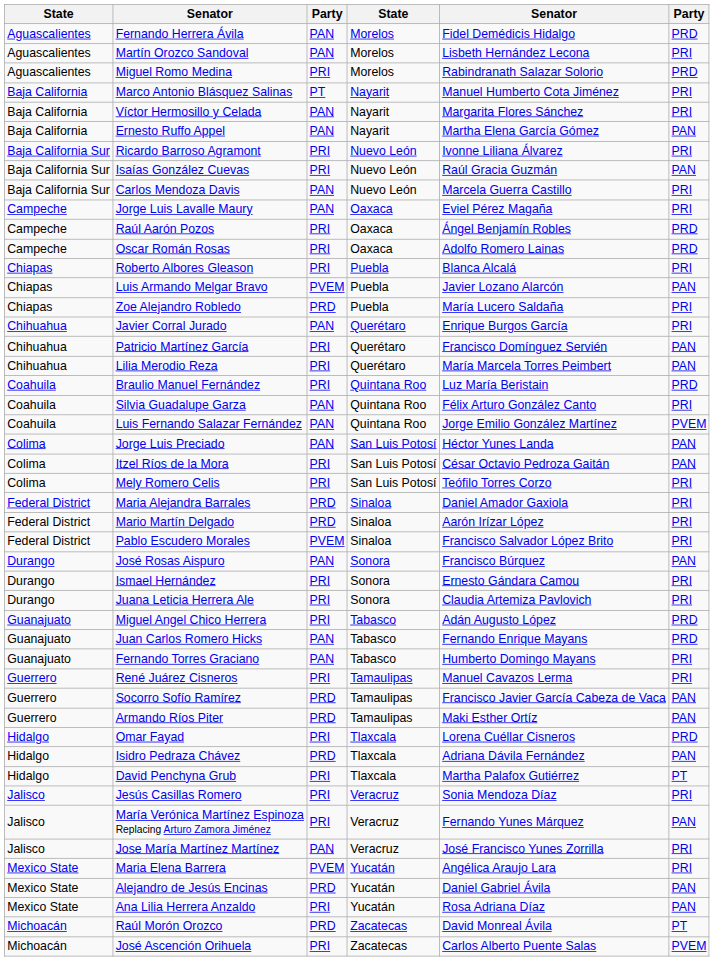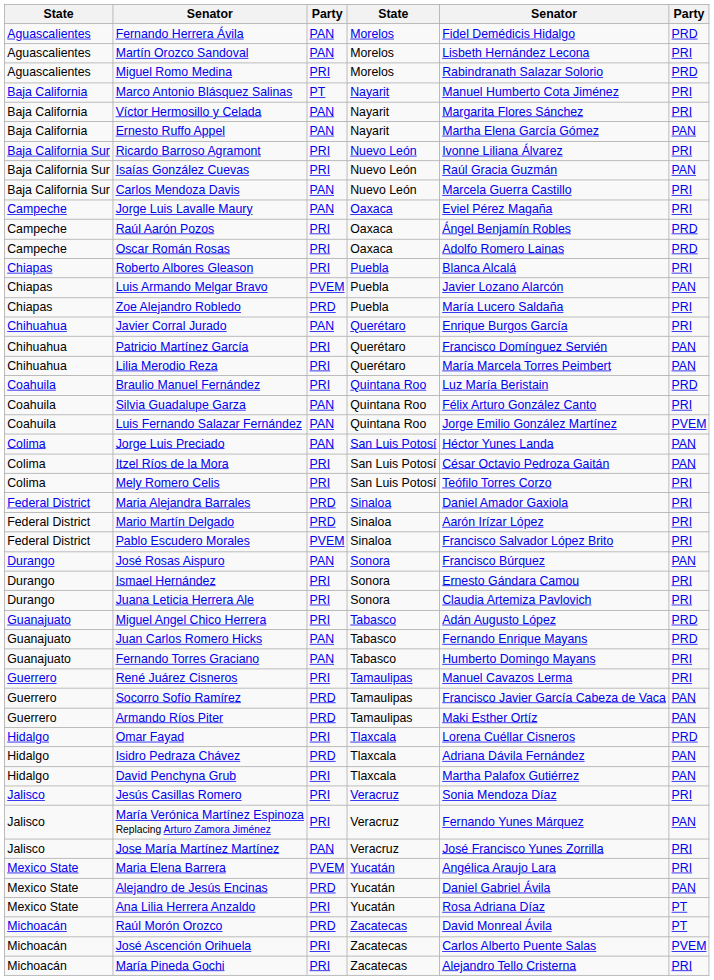 <table class="wikitable" class="wikitable mw-collapsible mw-collapsed">
 <tr>
 <th>State</th>
 <th>Senator</th>
 <th>Party</th>
 <th>State</th>
 <th>Senator</th>
 <th>Party</th>
 </tr>
 <tr>
 <td><a href='#'>Aguascalientes</a></td>
 <td><a href='#'>Fernando Herrera Ávila</a></td>
 <td><a href='#'>PAN</a></td>
 <td><a href='#'>Morelos</a></td>
 <td><a href='#'>Fidel Demédicis Hidalgo</a></td>
 <td><a href='#'>PRD</a></td>
 </tr>
 <tr>
 <td>Aguascalientes</td>
 <td><a href='#'>Martín Orozco Sandoval</a></td>
 <td><a href='#'>PAN</a></td>
 <td>Morelos</td>
 <td><a href='#'>Lisbeth Hernández Lecona</a></td>
 <td><a href='#'>PRI</a></td>
 </tr>
 <tr>
 <td>Aguascalientes</td>
 <td><a href='#'>Miguel Romo Medina</a></td>
 <td><a href='#'>PRI</a></td>
 <td>Morelos</td>
 <td><a href='#'>Rabindranath Salazar Solorio</a></td>
 <td><a href='#'>PRD</a></td>
 </tr>
 <tr>
 <td><a href='#'>Baja California</a></td>
 <td><a href='#'>Marco Antonio Blásquez Salinas</a></td>
 <td><a href='#'>PT</a></td>
 <td><a href='#'>Nayarit</a></td>
 <td><a href='#'>Manuel Humberto Cota Jiménez</a></td>
 <td><a href='#'>PRI</a></td>
 </tr>
 <tr>
 <td>Baja California</td>
 <td><a href='#'>Víctor Hermosillo y Celada</a></td>
 <td><a href='#'>PAN</a></td>
 <td>Nayarit</td>
 <td><a href='#'>Margarita Flores Sánchez</a></td>
 <td><a href='#'>PRI</a></td>
 </tr>
 <tr>
 <td>Baja California</td>
 <td><a href='#'>Ernesto Ruffo Appel</a></td>
 <td><a href='#'>PAN</a></td>
 <td>Nayarit</td>
 <td><a href='#'>Martha Elena García Gómez</a></td>
 <td><a href='#'>PAN</a></td>
 </tr>
 <tr>
 <td><a href='#'>Baja California Sur</a></td>
 <td><a href='#'>Ricardo Barroso Agramont</a></td>
 <td><a href='#'>PRI</a></td>
 <td><a href='#'>Nuevo León</a></td>
 <td><a href='#'>Ivonne Liliana Álvarez</a></td>
 <td><a href='#'>PRI</a></td>
 </tr>
 <tr>
 <td>Baja California Sur</td>
 <td><a href='#'>Isaías González Cuevas</a></td>
 <td><a href='#'>PRI</a></td>
 <td>Nuevo León</td>
 <td><a href='#'>Raúl Gracia Guzmán</a></td>
 <td><a href='#'>PAN</a></td>
 </tr>
 <tr>
 <td>Baja California Sur</td>
 <td><a href='#'>Carlos Mendoza Davis</a></td>
 <td><a href='#'>PAN</a></td>
 <td>Nuevo León</td>
 <td><a href='#'>Marcela Guerra Castillo</a></td>
 <td><a href='#'>PRI</a></td>
 </tr>
 <tr>
 <td><a href='#'>Campeche</a></td>
 <td><a href='#'>Jorge Luis Lavalle Maury</a></td>
 <td><a href='#'>PAN</a></td>
 <td><a href='#'>Oaxaca</a></td>
 <td><a href='#'>Eviel Pérez Magaña</a></td>
 <td><a href='#'>PRI</a></td>
 </tr>
 <tr>
 <td>Campeche</td>
 <td><a href='#'>Raúl Aarón Pozos</a></td>
 <td><a href='#'>PRI</a></td>
 <td>Oaxaca</td>
 <td><a href='#'>Ángel Benjamín Robles</a></td>
 <td><a href='#'>PRD</a></td>
 </tr>
 <tr>
 <td>Campeche</td>
 <td><a href='#'>Oscar Román Rosas</a></td>
 <td><a href='#'>PRI</a></td>
 <td>Oaxaca</td>
 <td><a href='#'>Adolfo Romero Lainas</a></td>
 <td><a href='#'>PRD</a></td>
 </tr>
 <tr>
 <td><a href='#'>Chiapas</a></td>
 <td><a href='#'>Roberto Albores Gleason</a></td>
 <td><a href='#'>PRI</a></td>
 <td><a href='#'>Puebla</a></td>
 <td><a href='#'>Blanca Alcalá</a></td>
 <td><a href='#'>PRI</a></td>
 </tr>
 <tr>
 <td>Chiapas</td>
 <td><a href='#'>Luis Armando Melgar Bravo</a></td>
 <td><a href='#'>PVEM</a></td>
 <td>Puebla</td>
 <td><a href='#'>Javier Lozano Alarcón</a></td>
 <td><a href='#'>PAN</a></td>
 </tr>
 <tr>
 <td>Chiapas</td>
 <td><a href='#'>Zoe Alejandro Robledo</a></td>
 <td><a href='#'>PRD</a></td>
 <td>Puebla</td>
 <td><a href='#'>María Lucero Saldaña</a></td>
 <td><a href='#'>PRI</a></td>
 </tr>
 <tr>
 <td><a href='#'>Chihuahua</a></td>
 <td><a href='#'>Javier Corral Jurado</a></td>
 <td><a href='#'>PAN</a></td>
 <td><a href='#'>Querétaro</a></td>
 <td><a href='#'>Enrique Burgos García</a></td>
 <td><a href='#'>PRI</a></td>
 </tr>
 <tr>
 <td>Chihuahua</td>
 <td><a href='#'>Patricio Martínez García</a></td>
 <td><a href='#'>PRI</a></td>
 <td>Querétaro</td>
 <td><a href='#'>Francisco Domínguez Servién</a></td>
 <td><a href='#'>PAN</a></td>
 </tr>
 <tr>
 <td>Chihuahua</td>
 <td><a href='#'>Lilia Merodio Reza</a></td>
 <td><a href='#'>PRI</a></td>
 <td>Querétaro</td>
 <td><a href='#'>María Marcela Torres Peimbert</a></td>
 <td><a href='#'>PAN</a></td>
 </tr>
 <tr>
 <td><a href='#'>Coahuila</a></td>
 <td><a href='#'>Braulio Manuel Fernández</a></td>
 <td><a href='#'>PRI</a></td>
 <td><a href='#'>Quintana Roo</a></td>
 <td><a href='#'>Luz María Beristain</a></td>
 <td><a href='#'>PRD</a></td>
 </tr>
 <tr>
 <td>Coahuila</td>
 <td><a href='#'>Silvia Guadalupe Garza</a></td>
 <td><a href='#'>PAN</a></td>
 <td>Quintana Roo</td>
 <td><a href='#'>Félix Arturo González Canto</a></td>
 <td><a href='#'>PRI</a></td>
 </tr>
 <tr>
 <td>Coahuila</td>
 <td><a href='#'>Luis Fernando Salazar Fernández</a></td>
 <td><a href='#'>PAN</a></td>
 <td>Quintana Roo</td>
 <td><a href='#'>Jorge Emilio González Martínez</a></td>
 <td><a href='#'>PVEM</a></td>
 </tr>
 <tr>
 <td><a href='#'>Colima</a></td>
 <td><a href='#'>Jorge Luis Preciado</a></td>
 <td><a href='#'>PAN</a></td>
 <td><a href='#'>San Luis Potosí</a></td>
 <td><a href='#'>Héctor Yunes Landa</a></td>
 <td><a href='#'>PAN</a></td>
 </tr>
 <tr>
 <td>Colima</td>
 <td><a href='#'>Itzel Ríos de la Mora</a></td>
 <td><a href='#'>PRI</a></td>
 <td>San Luis Potosí</td>
 <td><a href='#'>César Octavio Pedroza Gaitán</a></td>
 <td><a href='#'>PAN</a></td>
 </tr>
 <tr>
 <td>Colima</td>
 <td><a href='#'>Mely Romero Celis</a></td>
 <td><a href='#'>PRI</a></td>
 <td>San Luis Potosí</td>
 <td><a href='#'>Teófilo Torres Corzo</a></td>
 <td><a href='#'>PRI</a></td>
 </tr>
 <tr>
 <td><a href='#'>Federal District</a></td>
 <td><a href='#'>Maria Alejandra Barrales</a></td>
 <td><a href='#'>PRD</a></td>
 <td><a href='#'>Sinaloa</a></td>
 <td><a href='#'>Daniel Amador Gaxiola</a></td>
 <td><a href='#'>PRI</a></td>
 </tr>
 <tr>
 <td>Federal District</td>
 <td><a href='#'>Mario Martín Delgado</a></td>
 <td><a href='#'>PRD</a></td>
 <td>Sinaloa</td>
 <td><a href='#'>Aarón Irízar López</a></td>
 <td><a href='#'>PRI</a></td>
 </tr>
 <tr>
 <td>Federal District</td>
 <td><a href='#'>Pablo Escudero Morales</a></td>
 <td><a href='#'>PVEM</a></td>
 <td>Sinaloa</td>
 <td><a href='#'>Francisco Salvador López Brito</a></td>
 <td><a href='#'>PRI</a></td>
 </tr>
 <tr>
 <td><a href='#'>Durango</a></td>
 <td><a href='#'>José Rosas Aispuro</a></td>
 <td><a href='#'>PAN</a></td>
 <td><a href='#'>Sonora</a></td>
 <td><a href='#'>Francisco Búrquez</a></td>
 <td><a href='#'>PAN</a></td>
 </tr>
 <tr>
 <td>Durango</td>
 <td><a href='#'>Ismael Hernández</a></td>
 <td><a href='#'>PRI</a></td>
 <td>Sonora</td>
 <td><a href='#'>Ernesto Gándara Camou</a></td>
 <td><a href='#'>PRI</a></td>
 </tr>
 <tr>
 <td>Durango</td>
 <td><a href='#'>Juana Leticia Herrera Ale</a></td>
 <td><a href='#'>PRI</a></td>
 <td>Sonora</td>
 <td><a href='#'>Claudia Artemiza Pavlovich</a></td>
 <td><a href='#'>PRI</a></td>
 </tr>
 <tr>
 <td><a href='#'>Guanajuato</a></td>
 <td><a href='#'>Miguel Angel Chico Herrera</a></td>
 <td><a href='#'>PRI</a></td>
 <td><a href='#'>Tabasco</a></td>
 <td><a href='#'>Adán Augusto López</a></td>
 <td><a href='#'>PRD</a></td>
 </tr>
 <tr>
 <td>Guanajuato</td>
 <td><a href='#'>Juan Carlos Romero Hicks</a></td>
 <td><a href='#'>PAN</a></td>
 <td>Tabasco</td>
 <td><a href='#'>Fernando Enrique Mayans</a></td>
 <td><a href='#'>PRD</a></td>
 </tr>
 <tr>
 <td>Guanajuato</td>
 <td><a href='#'>Fernando Torres Graciano</a></td>
 <td><a href='#'>PAN</a></td>
 <td>Tabasco</td>
 <td><a href='#'>Humberto Domingo Mayans</a></td>
 <td><a href='#'>PRI</a></td>
 </tr>
 <tr>
 <td><a href='#'>Guerrero</a></td>
 <td><a href='#'>René Juárez Cisneros</a></td>
 <td><a href='#'>PRI</a></td>
 <td><a href='#'>Tamaulipas</a></td>
 <td><a href='#'>Manuel Cavazos Lerma</a></td>
 <td><a href='#'>PRI</a></td>
 </tr>
 <tr>
 <td>Guerrero</td>
 <td><a href='#'>Socorro Sofío Ramírez</a></td>
 <td><a href='#'>PRD</a></td>
 <td>Tamaulipas</td>
 <td><a href='#'>Francisco Javier García Cabeza de Vaca</a></td>
 <td><a href='#'>PAN</a></td>
 </tr>
 <tr>
 <td>Guerrero</td>
 <td><a href='#'>Armando Ríos Piter</a></td>
 <td><a href='#'>PRD</a></td>
 <td>Tamaulipas</td>
 <td><a href='#'>Maki Esther Ortíz</a></td>
 <td><a href='#'>PAN</a></td>
 </tr>
 <tr>
 <td><a href='#'>Hidalgo</a></td>
 <td><a href='#'>Omar Fayad</a></td>
 <td><a href='#'>PRI</a></td>
 <td><a href='#'>Tlaxcala</a></td>
 <td><a href='#'>Lorena Cuéllar Cisneros</a></td>
 <td><a href='#'>PRD</a></td>
 </tr>
 <tr>
 <td>Hidalgo</td>
 <td><a href='#'>Isidro Pedraza Chávez</a></td>
 <td><a href='#'>PRD</a></td>
 <td>Tlaxcala</td>
 <td><a href='#'>Adriana Dávila Fernández</a></td>
 <td><a href='#'>PAN</a></td>
 </tr>
 <tr>
 <td>Hidalgo</td>
 <td><a href='#'>David Penchyna Grub</a></td>
 <td><a href='#'>PRI</a></td>
 <td>Tlaxcala</td>
 <td><a href='#'>Martha Palafox Gutiérrez</a></td>
-<td><a href='#'>PT</a></td>
+<td><a href='#'>PAN</a></td>
 </tr>
 <tr>
 <td><a href='#'>Jalisco</a></td>
 <td><a href='#'>Jesús Casillas Romero</a></td>
 <td><a href='#'>PRI</a></td>
 <td><a href='#'>Veracruz</a></td>
 <td><a href='#'>Sonia Mendoza Díaz</a></td>
 <td><a href='#'>PRI</a></td>
 </tr>
 <tr>
 <td>Jalisco</td>
 <td><a href='#'>María Verónica Martínez Espinoza</a><br><small>Replacing <a href='#'>Arturo Zamora Jiménez</a></small></td>
 <td><a href='#'>PRI</a></td>
 <td>Veracruz</td>
 <td><a href='#'>Fernando Yunes Márquez</a></td>
 <td><a href='#'>PAN</a></td>
 </tr>
 <tr>
 <td>Jalisco</td>
 <td><a href='#'>Jose María Martínez Martínez</a></td>
 <td><a href='#'>PAN</a></td>
 <td>Veracruz</td>
 <td><a href='#'>José Francisco Yunes Zorrilla</a></td>
 <td><a href='#'>PRI</a></td>
 </tr>
 <tr>
 <td><a href='#'>Mexico State</a></td>
 <td><a href='#'>Maria Elena Barrera</a></td>
 <td><a href='#'>PVEM</a></td>
 <td><a href='#'>Yucatán</a></td>
 <td><a href='#'>Angélica Araujo Lara</a></td>
 <td><a href='#'>PRI</a></td>
 </tr>
 <tr>
 <td>Mexico State</td>
 <td><a href='#'>Alejandro de Jesús Encinas</a></td>
 <td><a href='#'>PRD</a></td>
 <td>Yucatán</td>
 <td><a href='#'>Daniel Gabriel Ávila</a></td>
 <td><a href='#'>PAN</a></td>
 </tr>
 <tr>
 <td>Mexico State</td>
 <td><a href='#'>Ana Lilia Herrera Anzaldo</a></td>
 <td><a href='#'>PRI</a></td>
 <td>Yucatán</td>
 <td><a href='#'>Rosa Adriana Díaz</a></td>
-<td><a href='#'>PAN</a></td>
+<td><a href='#'>PT</a></td>
 </tr>
 <tr>
 <td><a href='#'>Michoacán</a></td>
 <td><a href='#'>Raúl Morón Orozco</a></td>
 <td><a href='#'>PRD</a></td>
 <td><a href='#'>Zacatecas</a></td>
 <td><a href='#'>David Monreal Ávila</a></td>
 <td><a href='#'>PT</a></td>
 </tr>
 <tr>
 <td>Michoacán</td>
 <td><a href='#'>José Ascención Orihuela</a></td>
 <td><a href='#'>PRI</a></td>
 <td>Zacatecas</td>
 <td><a href='#'>Carlos Alberto Puente Salas</a></td>
 <td><a href='#'>PVEM</a></td>
 </tr>
+<tr>
+<td>Michoacán</td>
+<td><a href='#'>María Pineda Gochi</a></td>
+<td><a href='#'>PRI</a></td>
+<td>Zacatecas</td>
+<td><a href='#'>Alejandro Tello Cristerna</a></td>
+<td><a href='#'>PRI</a></td>
+</tr>
 </table>
